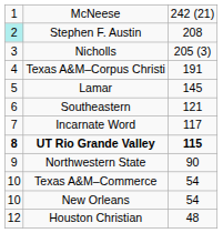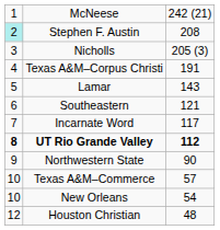 <table class="wikitable">
 <tr align="center">
 <td>1</td>
 <td>McNeese</td>
 <td>242 (21)</td>
 </tr>
 <tr align="center">
 <td style="background: paleturquoise;">2</td>
 <td>Stephen F. Austin</td>
 <td>208</td>
 </tr>
 <tr align="center">
 <td>3</td>
 <td>Nicholls</td>
 <td>205 (3)</td>
 </tr>
 <tr align="center">
 <td>4</td>
 <td>Texas A&M–Corpus Christi</td>
 <td>191</td>
 </tr>
 <tr align="center">
 <td>5</td>
 <td>Lamar</td>
-<td>145</td>
+<td>143</td>
 </tr>
 <tr align="center">
 <td>6</td>
 <td>Southeastern</td>
 <td>121</td>
 </tr>
 <tr align="center">
 <td>7</td>
 <td>Incarnate Word</td>
 <td>117</td>
 </tr>
 <tr align="center">
 <td><strong>8</strong></td>
 <td><strong>UT Rio Grande Valley</strong></td>
-<td><strong>115</strong></td>
+<td><strong>112</strong></td>
 </tr>
 <tr align="center">
 <td>9</td>
 <td>Northwestern State</td>
 <td>90</td>
 </tr>
 <tr align="center">
 <td>10</td>
 <td>Texas A&M–Commerce</td>
-<td>54</td>
+<td>57</td>
 </tr>
 <tr align="center">
 <td>10</td>
 <td>New Orleans</td>
 <td>54</td>
 </tr>
 <tr align="center">
 <td>12</td>
 <td>Houston Christian</td>
 <td>48</td>
 </tr>
 </table>
